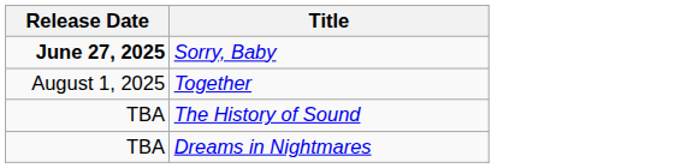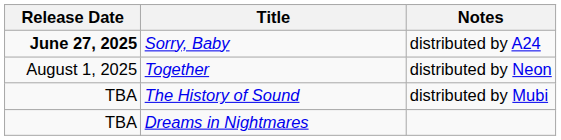 <table class="wikitable sortable">
 <tr>
 <th style="width:125px;">Release Date</th>
 <th style="width:250px;">Title</th>
+<th>Notes</th>
 </tr>
 <tr>
 <td style="text-align:right;"><strong>June 27, 2025</strong></td>
 <td><em><a href='#'>Sorry, Baby</a></em> </td>
+<td>distributed by <a href='#'>A24</a></td>
 </tr>
 <tr>
 <td style="text-align:right;">August 1, 2025</td>
 <td><em><a href='#'>Together</a></em></td>
+<td>distributed by <a href='#'>Neon</a></td>
 </tr>
 <tr>
 <td style="text-align:right;">TBA</td>
 <td><em><a href='#'>The History of Sound</a></em></td>
+<td>distributed by <a href='#'>Mubi</a></td>
 </tr>
 <tr>
 <td style="text-align:right;">TBA</td>
 <td><em><a href='#'>Dreams in Nightmares</a></em></td>
+<td></td>
 </tr>
 </table>
